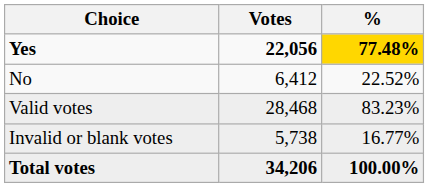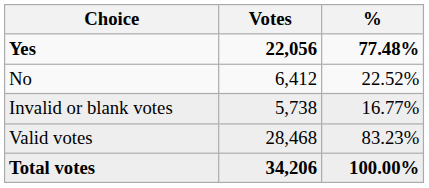 <table class="wikitable">
 <tr>
 <th style=width:11em>Choice</th>
 <th style=width:5em>Votes</th>
 <th style=width:5em>%</th>
 </tr>
 <tr>
 <td> <strong>Yes</strong></td>
 <td style="text-align: right;"><strong>22,056</strong></td>
-<td style="background: gold; text-align: right;"><strong>77.48%</strong></td>
+<td style="text-align: right;"><strong>77.48%</strong></td>
 </tr>
 <tr>
 <td> No</td>
 <td style="text-align: right;">6,412</td>
 <td style="text-align: right;">22.52%</td>
 </tr>
 <tr style="background-color:#eeeeee" |>
+<td>Invalid or blank votes</td>
+<td style="text-align: right;">5,738</td>
+<td style="text-align: right;">16.77%</td>
+</tr>
+<tr style="background-color:#eeeeee" |>
 <td>Valid votes</td>
 <td style="text-align: right;">28,468</td>
 <td style="text-align: right;">83.23%</td>
-</tr>
-<tr style="background-color:#eeeeee" |>
-<td>Invalid or blank votes</td>
-<td style="text-align: right;">5,738</td>
-<td style="text-align: right;">16.77%</td>
 </tr>
 <tr style="background-color:#eeeeee" |>
 <td><strong>Total votes </strong></td>
 <td style="text-align: right;"><strong>34,206</strong></td>
 <td style="text-align: right;"><strong>100.00%</strong></td>
 </tr>
 </table>
